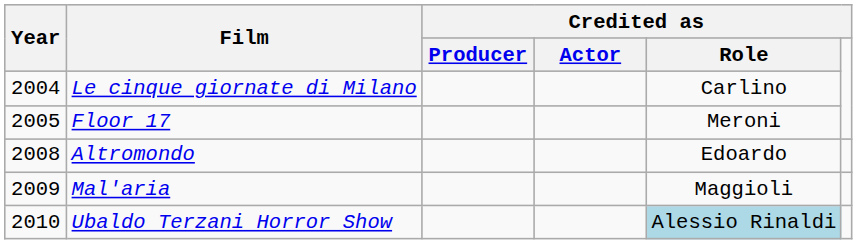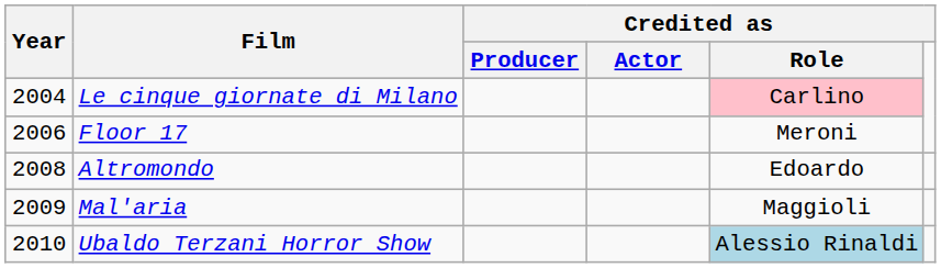 <table class="wikitable">
 <tr>
 <th rowspan="2" style="width:33px;">Year</th>
 <th rowspan="2">Film</th>
 <th colspan="7">Credited as</th>
 </tr>
 <tr>
 <th width=65><a href='#'>Producer</a></th>
 <th width=65><a href='#'>Actor</a></th>
 <th>Role</th>
 </tr>
 <tr style="text-align:center;">
 <td>2004</td>
 <td style="text-align:left;"><em><a href='#'>Le cinque giornate di Milano</a></em></td>
 <td></td>
 <td></td>
-<td>Carlino</td>
+<td style="background: pink;">Carlino</td>
 </tr>
 <tr style="text-align:center;">
-<td>2005</td>
+<td>2006</td>
 <td style="text-align:left;"><em><a href='#'>Floor 17</a></em></td>
 <td></td>
 <td></td>
 <td>Meroni</td>
 </tr>
 <tr style="text-align:center;">
 <td>2008</td>
 <td style="text-align:left;"><em><a href='#'>Altromondo</a></em></td>
 <td></td>
 <td></td>
 <td>Edoardo</td>
 <td style="text-align:left;"></td>
 </tr>
 <tr style="text-align:center;">
 <td>2009</td>
 <td style="text-align:left;"><em><a href='#'>Mal'aria</a></em></td>
 <td></td>
 <td></td>
 <td>Maggioli</td>
 <td style="text-align:left;"></td>
 </tr>
 <tr style="text-align:center;">
 <td>2010</td>
 <td style="text-align:left;"><em><a href='#'>Ubaldo Terzani Horror Show</a></em></td>
 <td></td>
 <td></td>
 <td style="background: lightblue;">Alessio Rinaldi</td>
 <td style="text-align:left;"></td>
 </tr>
 </table>
